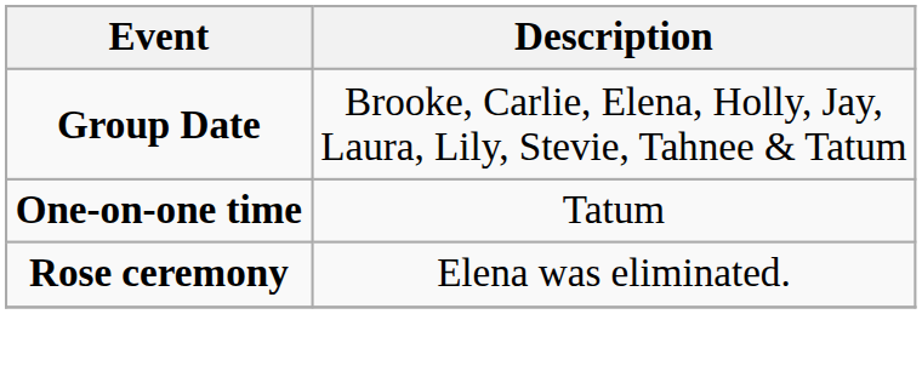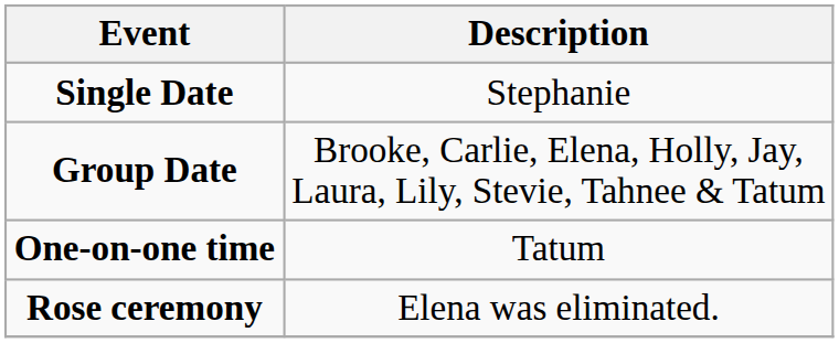 <table class="wikitable sortable" style="text-align:center;">
 <tr>
 <th>Event</th>
 <th>Description</th>
+</tr>
+<tr>
+<td><strong>Single Date</strong></td>
+<td>Stephanie</td>
 </tr>
 <tr>
 <td><strong>Group Date</strong></td>
 <td>Brooke, Carlie, Elena, Holly, Jay,<br>Laura, Lily, Stevie, Tahnee & Tatum</td>
 </tr>
 <tr>
 <td><strong>One-on-one time</strong></td>
 <td>Tatum</td>
 </tr>
 <tr>
 <td><strong>Rose ceremony</strong></td>
 <td>Elena was eliminated.</td>
 </tr>
 <tr>
 </tr>
 </table>
